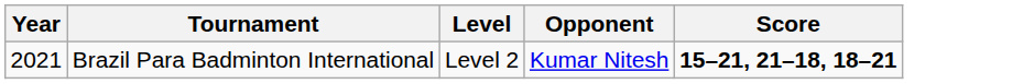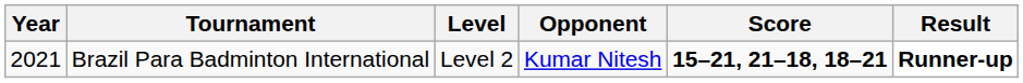 <table class="sortable wikitable" style="font-size: 90%;">
 <tr>
 <th>Year</th>
 <th>Tournament</th>
 <th>Level</th>
 <th>Opponent</th>
 <th>Score</th>
+<th>Result</th>
 </tr>
 <tr>
 <td align="center">2021</td>
 <td align="left">Brazil Para Badminton International</td>
 <td align="left">Level 2</td>
 <td align="left"> <a href='#'>Kumar Nitesh</a></td>
 <td align="left"><strong>15–21, 21–18, 18–21</strong></td>
+<td style="text-align:left; background:white"> <strong>Runner-up</strong></td>
 </tr>
 </table>
